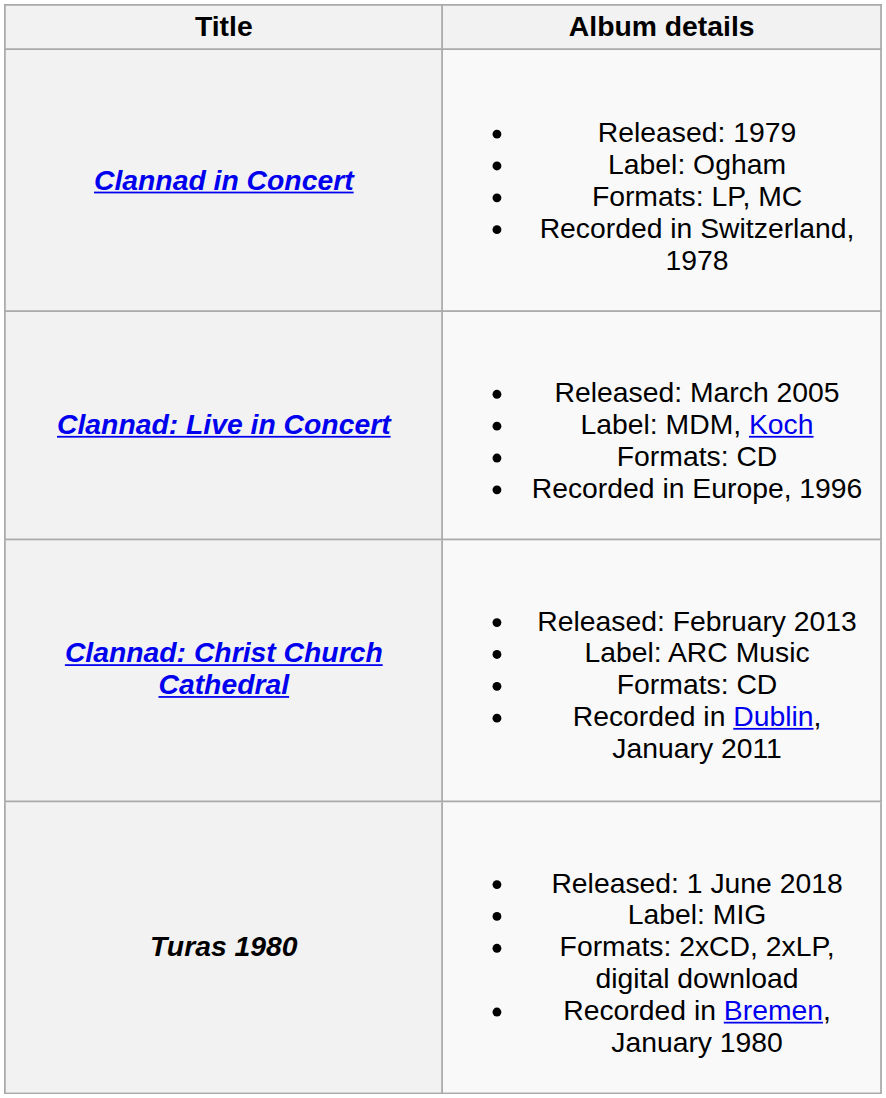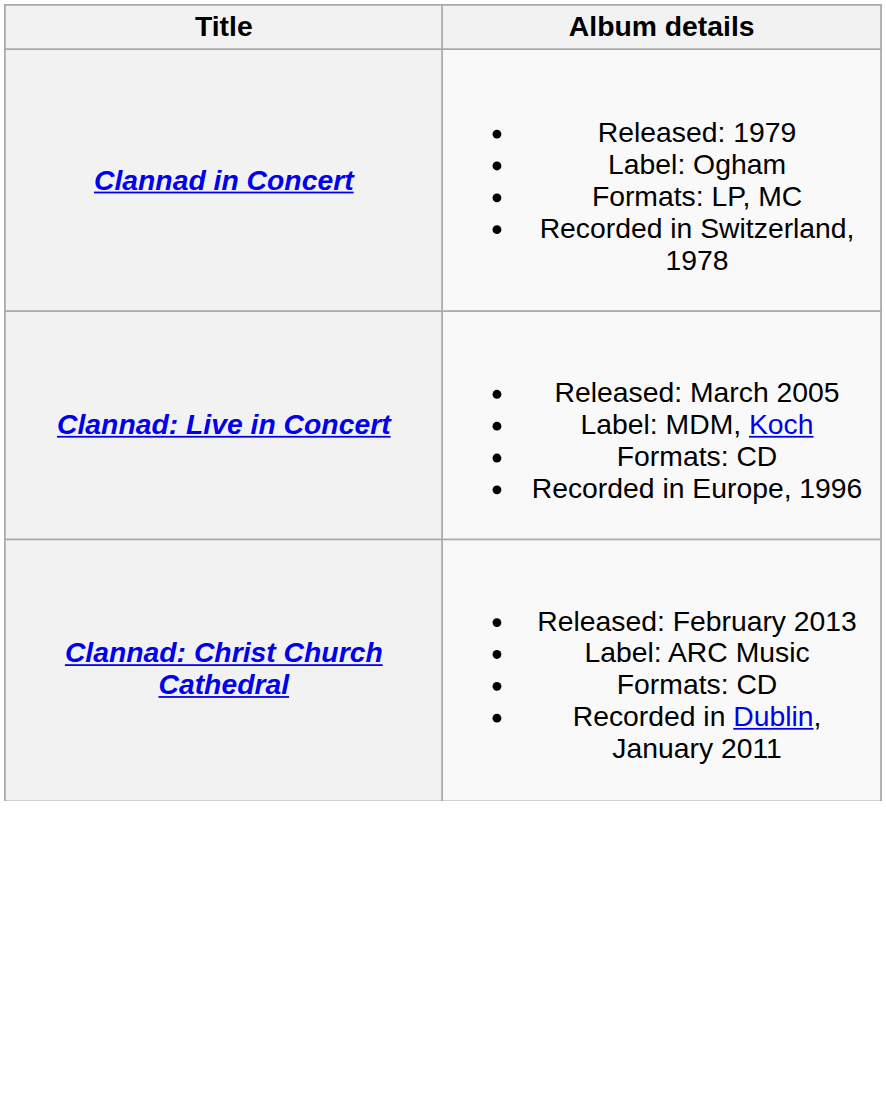 <table class="wikitable plainrowheaders" style="text-align:center;">
 <tr>
 <th scope="col" style="width:15em;">Title</th>
 <th scope="col" style="width:15em;">Album details</th>
 </tr>
 <tr>
 <th scope="row"><em><a href='#'>Clannad in Concert</a></em></th>
 <td><br><ul><li>Released: 1979</li><li>Label: Ogham</li><li>Formats: LP, MC</li><li>Recorded in Switzerland, 1978</li></ul></td>
 </tr>
 <tr>
 <th scope="row"><em><a href='#'>Clannad: Live in Concert</a></em></th>
 <td><br><ul><li>Released: March 2005</li><li>Label: MDM, <a href='#'>Koch</a></li><li>Formats: CD</li><li>Recorded in Europe, 1996</li></ul></td>
 </tr>
 <tr>
 <th scope="row"><em><a href='#'>Clannad: Christ Church Cathedral</a></em></th>
 <td><br><ul><li>Released: February 2013</li><li>Label: ARC Music</li><li>Formats: CD</li><li>Recorded in <a href='#'>Dublin</a>, January 2011</li></ul></td>
 </tr>
-<tr>
-<th scope="row"><em>Turas 1980</em></th>
-<td><br><ul><li>Released: 1 June 2018</li><li>Label: MIG</li><li>Formats: 2xCD, 2xLP, digital download</li><li>Recorded in <a href='#'>Bremen</a>, January 1980</li></ul></td>
-</tr>
 </table>
